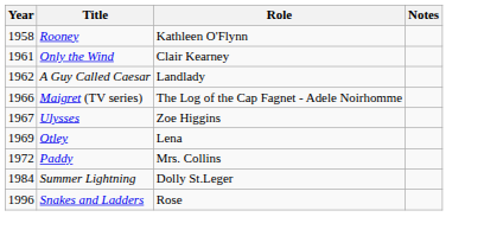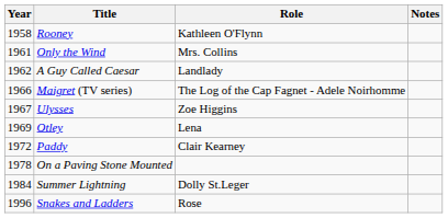 <table class="wikitable">
 <tr>
 <th>Year</th>
 <th>Title</th>
 <th>Role</th>
 <th>Notes</th>
 </tr>
 <tr>
 <td>1958</td>
 <td><em><a href='#'>Rooney</a></em></td>
 <td>Kathleen O'Flynn</td>
 <td></td>
 </tr>
 <tr>
 <td>1961</td>
 <td><em><a href='#'>Only the Wind</a></em></td>
-<td>Clair Kearney</td>
+<td>Mrs. Collins</td>
 <td></td>
 </tr>
 <tr>
 <td>1962</td>
 <td><em>A Guy Called Caesar</em></td>
 <td>Landlady</td>
 <td></td>
 </tr>
 <tr>
 <td>1966</td>
 <td><em><a href='#'>Maigret</a></em> (TV series)</td>
 <td>The Log of the Cap Fagnet - Adele Noirhomme</td>
 <td></td>
 </tr>
 <tr>
 <td>1967</td>
 <td><em><a href='#'>Ulysses</a></em></td>
 <td>Zoe Higgins</td>
 <td></td>
 </tr>
 <tr>
 <td>1969</td>
 <td><em><a href='#'>Otley</a></em></td>
 <td>Lena</td>
 <td></td>
 </tr>
 <tr>
 <td>1972</td>
 <td><em><a href='#'>Paddy</a></em></td>
-<td>Mrs. Collins</td>
+<td>Clair Kearney</td>
+<td></td>
+</tr>
+<tr>
+<td>1978</td>
+<td><em>On a Paving Stone Mounted</em></td>
+<td></td>
 <td></td>
 </tr>
 <tr>
 <td>1984</td>
 <td><em>Summer Lightning</em></td>
 <td>Dolly St.Leger</td>
 <td></td>
 </tr>
 <tr>
 <td>1996</td>
 <td><em><a href='#'>Snakes and Ladders</a></em></td>
 <td>Rose</td>
 <td></td>
 </tr>
 </table>
